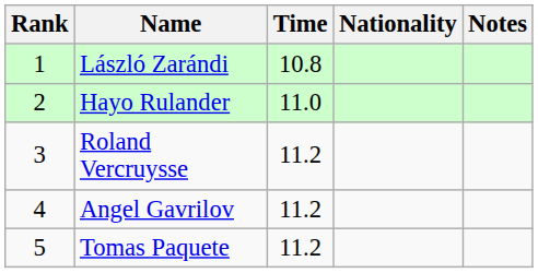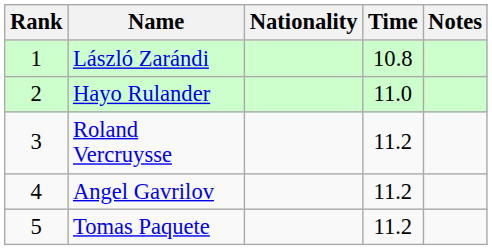 <table class="wikitable sortable" style="text-align:center;width: 55%">
 <tr>
 <th>Rank</th>
 <th>Name</th>
+<th>Nationality</th>
 <th>Time</th>
-<th>Nationality</th>
 <th>Notes</th>
 </tr>
 <tr bgcolor=ccffcc>
 <td>1</td>
 <td align=left><a href='#'>László Zarándi</a></td>
+<td align=left></td>
 <td>10.8</td>
-<td align=left></td>
 <td></td>
 </tr>
 <tr bgcolor=ccffcc>
 <td>2</td>
 <td align=left><a href='#'>Hayo Rulander</a></td>
+<td align=left></td>
 <td>11.0</td>
-<td align=left></td>
 <td></td>
 </tr>
 <tr>
 <td>3</td>
 <td align=left><a href='#'>Roland Vercruysse</a></td>
+<td align=left></td>
 <td>11.2</td>
-<td align=left></td>
 <td></td>
 </tr>
 <tr>
 <td>4</td>
 <td align=left><a href='#'>Angel Gavrilov</a></td>
+<td align=left></td>
 <td>11.2</td>
-<td align=left></td>
 <td></td>
 </tr>
 <tr>
 <td>5</td>
 <td align=left><a href='#'>Tomas Paquete</a></td>
+<td align=left></td>
 <td>11.2</td>
-<td align=left></td>
 <td></td>
 </tr>
 </table>
